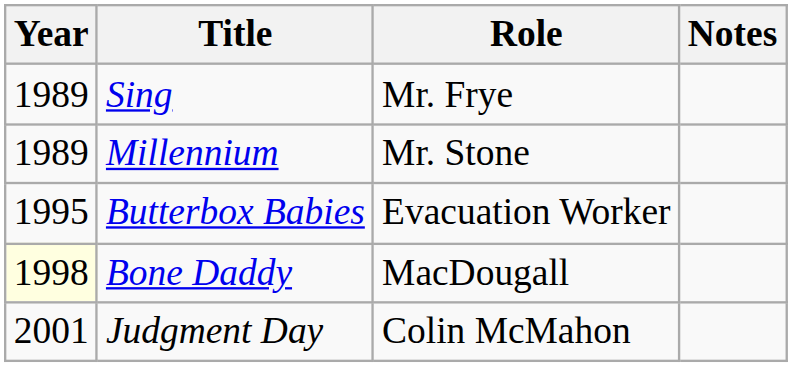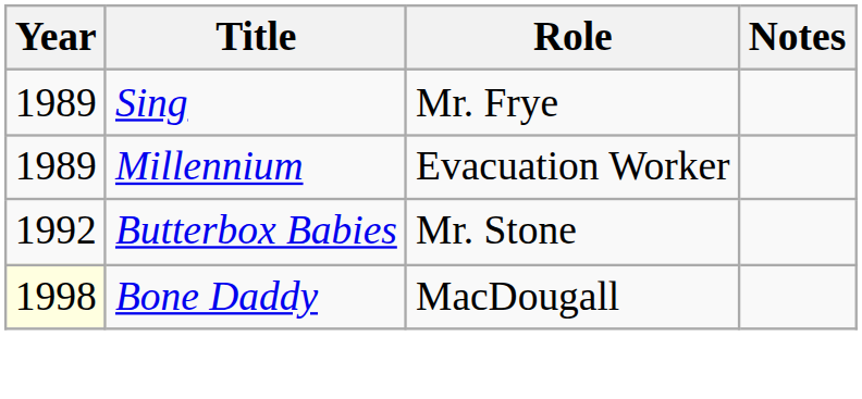 <table class="wikitable">
 <tr>
 <th>Year</th>
 <th>Title</th>
 <th>Role</th>
 <th>Notes</th>
 </tr>
 <tr>
 <td>1989</td>
 <td><em><a href='#'>Sing</a></em></td>
 <td>Mr. Frye</td>
 <td></td>
 </tr>
 <tr>
 <td>1989</td>
 <td><em><a href='#'>Millennium</a></em></td>
-<td>Mr. Stone</td>
+<td>Evacuation Worker</td>
 <td></td>
 </tr>
 <tr>
-<td>1995</td>
+<td>1992</td>
 <td><em><a href='#'>Butterbox Babies</a></em></td>
-<td>Evacuation Worker</td>
+<td>Mr. Stone</td>
 <td></td>
 </tr>
 <tr>
 <td style="background: lightyellow;">1998</td>
 <td><em><a href='#'>Bone Daddy</a></em></td>
 <td>MacDougall</td>
 <td></td>
 </tr>
-<tr>
-<td>2001</td>
-<td><em>Judgment Day</em></td>
-<td>Colin McMahon</td>
-<td></td>
-</tr>
 </table>
